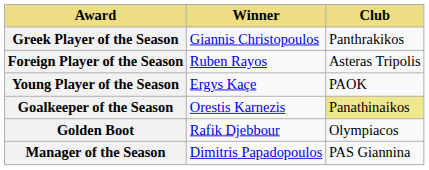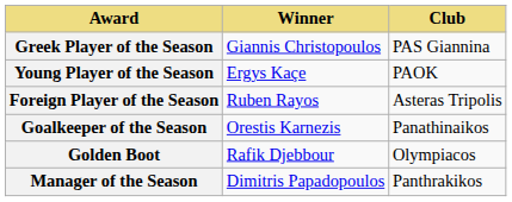 <table class="wikitable">
 <tr>
 <th style="background-color: #eedd82">Award</th>
 <th style="background-color: #eedd82">Winner</th>
 <th style="background-color: #eedd82">Club</th>
 </tr>
 <tr>
 <th>Greek Player of the Season</th>
 <td> <a href='#'>Giannis Christopoulos</a></td>
-<td>Panthrakikos</td>
+<td>PAS Giannina</td>
+</tr>
+<tr>
+<th>Young Player of the Season</th>
+<td> <a href='#'>Ergys Kaçe</a></td>
+<td>PAOK</td>
 </tr>
 <tr>
 <th>Foreign Player of the Season</th>
 <td> <a href='#'>Ruben Rayos</a></td>
 <td>Asteras Tripolis</td>
 </tr>
 <tr>
-<th>Young Player of the Season</th>
-<td> <a href='#'>Ergys Kaçe</a></td>
-<td>PAOK</td>
-</tr>
-<tr>
 <th>Goalkeeper of the Season</th>
 <td> <a href='#'>Orestis Karnezis</a></td>
-<td style="background: khaki;">Panathinaikos</td>
+<td>Panathinaikos</td>
 </tr>
 <tr>
 <th>Golden Boot</th>
 <td> <a href='#'>Rafik Djebbour</a></td>
 <td>Olympiacos</td>
 </tr>
 <tr>
 <th>Manager of the Season</th>
 <td> <a href='#'>Dimitris Papadopoulos</a></td>
-<td>PAS Giannina</td>
+<td>Panthrakikos</td>
 </tr>
 </table>
